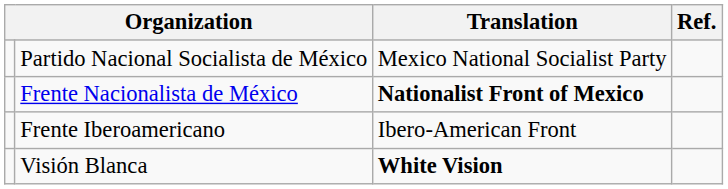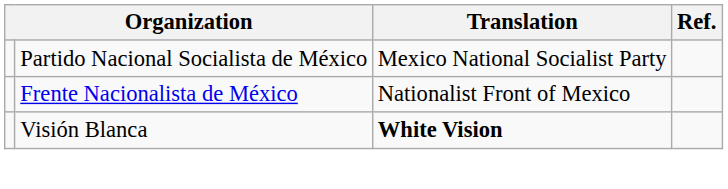 <table class="wikitable">
 <tr>
 <th colspan="2">Organization</th>
 <th>Translation</th>
 <th>Ref.</th>
 </tr>
 <tr>
 <td></td>
 <td>Partido Nacional Socialista de México</td>
 <td>Mexico National Socialist Party</td>
 <td></td>
 </tr>
 <tr>
 <td></td>
 <td><a href='#'>Frente Nacionalista de México</a></td>
-<td><strong>Nationalist Front of Mexico</strong></td>
-<td></td>
-</tr>
-<tr>
-<td></td>
-<td>Frente Iberoamericano</td>
-<td>Ibero-American Front</td>
+<td>Nationalist Front of Mexico</td>
 <td></td>
 </tr>
 <tr>
 <td></td>
 <td>Visión Blanca</td>
 <td><strong>White Vision</strong></td>
 <td></td>
 </tr>
 </table>
